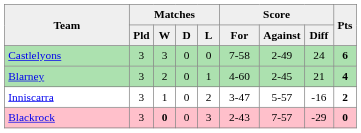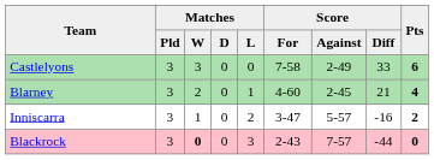 <table style=border-collapse:collapse border=1 cellspacing=0 cellpadding=5>
 <tr align=center bgcolor=#efefef>
 <th rowspan=2 width=165>Team</th>
 <th colspan=4>Matches</th>
 <th colspan=3>Score</th>
 <th rowspan=2width=20>Pts</th>
 </tr>
 <tr align=center bgcolor=#efefef>
 <th width=20>Pld</th>
 <th width=20>W</th>
 <th width=20>D</th>
 <th width=20>L</th>
 <th width=45>For</th>
 <th width=45>Against</th>
 <th width=30>Diff</th>
 </tr>
 <tr align=center style="background:#ACE1AF;">
 <td style="text-align:left;"><a href='#'>Castlelyons</a></td>
 <td>3</td>
 <td>3</td>
 <td>0</td>
 <td>0</td>
 <td>7-58</td>
 <td>2-49</td>
-<td>24</td>
+<td>33</td>
 <td><strong>6</strong></td>
 </tr>
 <tr align=center  style="background:#ACE1AF;">
 <td style="text-align:left;"><a href='#'>Blarney</a></td>
 <td>3</td>
 <td>2</td>
 <td>0</td>
 <td>1</td>
 <td>4-60</td>
 <td>2-45</td>
 <td>21</td>
 <td><strong>4</strong></td>
 </tr>
 <tr align=center>
 <td style="text-align:left;"><a href='#'>Inniscarra</a></td>
 <td>3</td>
 <td>1</td>
 <td>0</td>
 <td>2</td>
 <td>3-47</td>
 <td>5-57</td>
 <td>-16</td>
 <td><strong>2</strong></td>
 </tr>
 <tr align=center style="background:#FFC0CB;">
 <td style="text-align:left;"><a href='#'>Blackrock</a></td>
 <td>3</td>
 <td><strong>0</strong></td>
 <td>0</td>
 <td>3</td>
 <td>2-43</td>
 <td>7-57</td>
-<td>-29</td>
+<td>-44</td>
 <td><strong>0</strong></td>
 </tr>
 </table>
